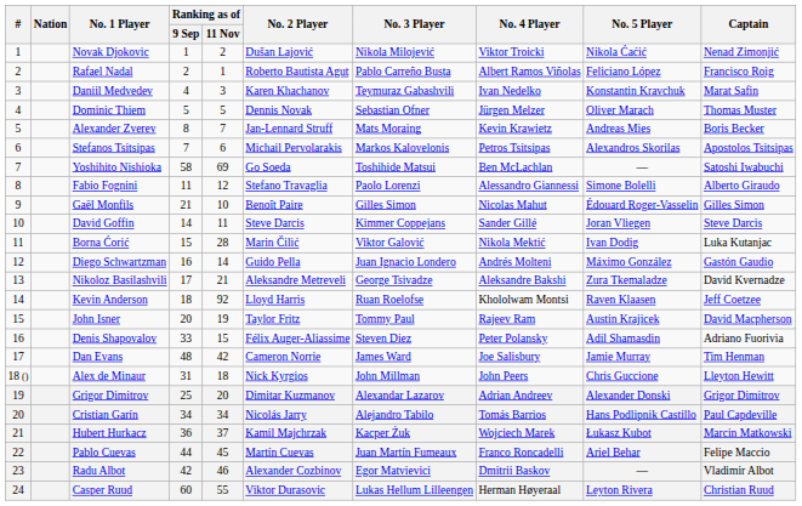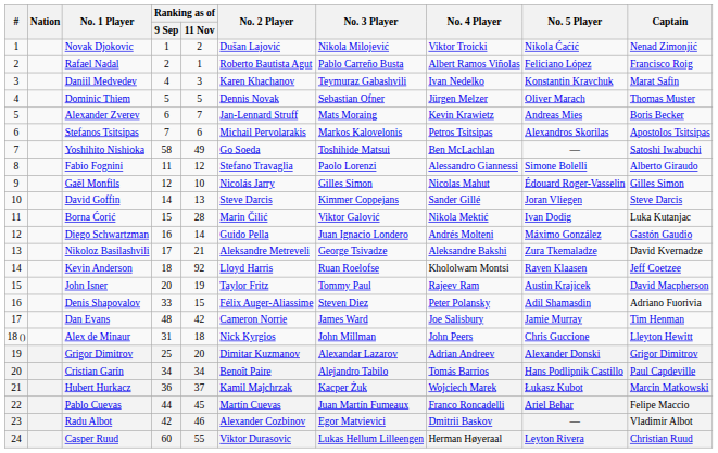 <table class="sortable wikitable nowrap" style=text-align:center;font-size:90%>
 <tr>
 <th rowspan=2>#</th>
 <th rowspan=2>Nation</th>
 <th rowspan=2>No. 1 Player</th>
 <th colspan=2>Ranking as of</th>
 <th rowspan=2>No. 2 Player</th>
 <th rowspan=2>No. 3 Player</th>
 <th rowspan=2>No. 4 Player</th>
 <th rowspan=2>No. 5 Player</th>
 <th rowspan=2>Captain</th>
 </tr>
 <tr>
 <th>9 Sep</th>
 <th>11 Nov</th>
 </tr>
 <tr>
 <td>1</td>
 <td align=left><strong></strong></td>
 <td align=left><a href='#'>Novak Djokovic</a></td>
 <td>1</td>
 <td>2</td>
 <td align=left><a href='#'>Dušan Lajović</a></td>
 <td align=left><a href='#'>Nikola Milojević</a></td>
 <td align=left><a href='#'>Viktor Troicki</a></td>
 <td align=left><a href='#'>Nikola Ćaćić</a></td>
 <td align=left><a href='#'>Nenad Zimonjić</a></td>
 </tr>
 <tr>
 <td>2</td>
 <td align=left><strong></strong></td>
 <td align=left><a href='#'>Rafael Nadal</a></td>
 <td>2</td>
 <td>1</td>
 <td align=left><a href='#'>Roberto Bautista Agut</a></td>
 <td align=left><a href='#'>Pablo Carreño Busta</a></td>
 <td align=left><a href='#'>Albert Ramos Viñolas</a></td>
 <td align=left><a href='#'>Feliciano López</a></td>
 <td align=left><a href='#'>Francisco Roig</a></td>
 </tr>
 <tr>
 <td>3</td>
 <td align=left><strong></strong></td>
 <td align=left><a href='#'>Daniil Medvedev</a></td>
 <td>4</td>
 <td>3</td>
 <td align=left><a href='#'>Karen Khachanov</a></td>
 <td align=left><a href='#'>Teymuraz Gabashvili</a></td>
 <td align=left><a href='#'>Ivan Nedelko</a></td>
 <td align=left><a href='#'>Konstantin Kravchuk</a></td>
 <td align=left><a href='#'>Marat Safin</a></td>
 </tr>
 <tr>
 <td>4</td>
 <td align=left><strong></strong></td>
 <td align=left><a href='#'>Dominic Thiem</a></td>
 <td>5</td>
 <td>5</td>
 <td align=left><a href='#'>Dennis Novak</a></td>
 <td align=left><a href='#'>Sebastian Ofner</a></td>
 <td align=left><a href='#'>Jürgen Melzer</a></td>
 <td align=left><a href='#'>Oliver Marach</a></td>
 <td align=left><a href='#'>Thomas Muster</a></td>
 </tr>
 <tr>
 <td>5</td>
 <td align=left><strong></strong></td>
 <td align=left><a href='#'>Alexander Zverev</a></td>
-<td>8</td>
+<td>6</td>
 <td>7</td>
 <td align=left><a href='#'>Jan-Lennard Struff</a></td>
 <td align=left><a href='#'>Mats Moraing</a></td>
 <td align=left><a href='#'>Kevin Krawietz</a></td>
 <td align=left><a href='#'>Andreas Mies</a></td>
 <td align=left><a href='#'>Boris Becker</a></td>
 </tr>
 <tr>
 <td>6</td>
 <td align=left><strong></strong></td>
 <td align=left><a href='#'>Stefanos Tsitsipas</a></td>
 <td>7</td>
 <td>6</td>
 <td align=left><a href='#'>Michail Pervolarakis</a></td>
 <td align=left><a href='#'>Markos Kalovelonis</a></td>
 <td align=left><a href='#'>Petros Tsitsipas</a></td>
 <td align=left><a href='#'>Alexandros Skorilas</a></td>
 <td align=left><a href='#'>Apostolos Tsitsipas</a></td>
 </tr>
 <tr>
 <td>7</td>
 <td align=left><strong></strong></td>
 <td align=left><a href='#'>Yoshihito Nishioka</a></td>
 <td>58</td>
-<td>69</td>
+<td>49</td>
 <td align=left><a href='#'>Go Soeda</a></td>
 <td align=left><a href='#'>Toshihide Matsui</a></td>
 <td align=left><a href='#'>Ben McLachlan</a></td>
 <td>—</td>
 <td align=left><a href='#'>Satoshi Iwabuchi</a></td>
 </tr>
 <tr>
 <td>8</td>
 <td align=left><strong></strong></td>
 <td align=left><a href='#'>Fabio Fognini</a></td>
 <td>11</td>
 <td>12</td>
 <td align=left><a href='#'>Stefano Travaglia</a></td>
 <td align=left><a href='#'>Paolo Lorenzi</a></td>
 <td align=left><a href='#'>Alessandro Giannessi</a></td>
 <td align=left><a href='#'>Simone Bolelli</a></td>
 <td align=left><a href='#'>Alberto Giraudo</a></td>
 </tr>
 <tr>
 <td>9</td>
 <td align=left><strong></strong></td>
 <td align=left><a href='#'>Gaël Monfils</a></td>
-<td>21</td>
+<td>12</td>
 <td>10</td>
-<td align=left><a href='#'>Benoît Paire</a></td>
+<td align=left><a href='#'>Nicolás Jarry</a></td>
 <td align=left><a href='#'>Gilles Simon</a></td>
 <td align=left><a href='#'>Nicolas Mahut</a></td>
 <td align=left><a href='#'>Édouard Roger-Vasselin</a></td>
 <td align=left><a href='#'>Gilles Simon</a></td>
 </tr>
 <tr>
 <td>10</td>
 <td align=left><strong></strong></td>
 <td align=left><a href='#'>David Goffin</a></td>
 <td>14</td>
-<td>11</td>
+<td>13</td>
 <td align=left><a href='#'>Steve Darcis</a></td>
 <td align=left><a href='#'>Kimmer Coppejans</a></td>
 <td align=left><a href='#'>Sander Gillé</a></td>
 <td align=left><a href='#'>Joran Vliegen</a></td>
 <td align=left><a href='#'>Steve Darcis</a></td>
 </tr>
 <tr>
 <td>11</td>
 <td align=left><strong></strong></td>
 <td align=left><a href='#'>Borna Ćorić</a></td>
 <td>15</td>
 <td>28</td>
 <td align=left><a href='#'>Marin Čilić</a></td>
 <td align=left><a href='#'>Viktor Galović</a></td>
 <td align=left><a href='#'>Nikola Mektić</a></td>
 <td align=left><a href='#'>Ivan Dodig</a></td>
 <td align=left>Luka Kutanjac</td>
 </tr>
 <tr>
 <td>12</td>
 <td align=left><strong></strong></td>
 <td align=left><a href='#'>Diego Schwartzman</a></td>
 <td>16</td>
 <td>14</td>
 <td align=left><a href='#'>Guido Pella</a></td>
 <td align=left><a href='#'>Juan Ignacio Londero</a></td>
 <td align=left><a href='#'>Andrés Molteni</a></td>
 <td align=left><a href='#'>Máximo González</a></td>
 <td align=left><a href='#'>Gastón Gaudio</a></td>
 </tr>
 <tr>
 <td>13</td>
 <td align=left><strong></strong></td>
 <td align=left><a href='#'>Nikoloz Basilashvili</a></td>
 <td>17</td>
 <td>21</td>
 <td align=left><a href='#'>Aleksandre Metreveli</a></td>
 <td align=left><a href='#'>George Tsivadze</a></td>
 <td align=left><a href='#'>Aleksandre Bakshi</a></td>
 <td align=left><a href='#'>Zura Tkemaladze</a></td>
 <td align=left>David Kvernadze</td>
 </tr>
 <tr>
 <td>14</td>
 <td align=left><strong></strong></td>
 <td align=left><a href='#'>Kevin Anderson</a></td>
 <td>18</td>
 <td>92</td>
 <td align=left><a href='#'>Lloyd Harris</a></td>
 <td align=left><a href='#'>Ruan Roelofse</a></td>
 <td align=left>Khololwam Montsi</td>
 <td align=left><a href='#'>Raven Klaasen</a></td>
 <td align=left><a href='#'>Jeff Coetzee</a></td>
 </tr>
 <tr>
 <td>15</td>
 <td align=left><strong></strong></td>
 <td align=left><a href='#'>John Isner</a></td>
 <td>20</td>
 <td>19</td>
 <td align=left><a href='#'>Taylor Fritz</a></td>
 <td align=left><a href='#'>Tommy Paul</a></td>
 <td align=left><a href='#'>Rajeev Ram</a></td>
 <td align=left><a href='#'>Austin Krajicek</a></td>
 <td align=left><a href='#'>David Macpherson</a></td>
 </tr>
 <tr>
 <td>16</td>
 <td align=left><strong></strong></td>
 <td align=left><a href='#'>Denis Shapovalov</a></td>
 <td>33</td>
 <td>15</td>
 <td align=left><a href='#'>Félix Auger-Aliassime</a></td>
 <td align=left><a href='#'>Steven Diez</a></td>
 <td align=left><a href='#'>Peter Polansky</a></td>
 <td align=left><a href='#'>Adil Shamasdin</a></td>
 <td align=left>Adriano Fuorivia</td>
 </tr>
 <tr>
 <td>17</td>
 <td align=left><strong></strong></td>
 <td align=left><a href='#'>Dan Evans</a></td>
 <td>48</td>
 <td>42</td>
 <td align=left><a href='#'>Cameron Norrie</a></td>
 <td align=left><a href='#'>James Ward</a></td>
 <td align=left><a href='#'>Joe Salisbury</a></td>
 <td align=left><a href='#'>Jamie Murray</a></td>
 <td align=left><a href='#'>Tim Henman</a></td>
 </tr>
 <tr>
 <td>18<small> ()</small></td>
 <td align=left><strong></strong></td>
 <td align=left><a href='#'>Alex de Minaur</a></td>
 <td>31</td>
 <td>18</td>
 <td align=left><a href='#'>Nick Kyrgios</a></td>
 <td align=left><a href='#'>John Millman</a></td>
 <td align=left><a href='#'>John Peers</a></td>
 <td align=left><a href='#'>Chris Guccione</a></td>
 <td align=left><a href='#'>Lleyton Hewitt</a></td>
 </tr>
 <tr bgcolor=f3f3f3>
 <td>19</td>
 <td align=left><strong></strong></td>
 <td align=left><a href='#'>Grigor Dimitrov</a></td>
 <td>25</td>
 <td>20</td>
 <td align=left><a href='#'>Dimitar Kuzmanov</a></td>
 <td align=left><a href='#'>Alexandar Lazarov</a></td>
 <td align=left><a href='#'>Adrian Andreev</a></td>
 <td align=left><a href='#'>Alexander Donski</a></td>
 <td align=left><a href='#'>Grigor Dimitrov</a></td>
 </tr>
 <tr bgcolor=f3f3f3>
 <td>20</td>
 <td align=left><strong></strong></td>
 <td align=left><a href='#'>Cristian Garín</a></td>
 <td>34</td>
 <td>34</td>
-<td align=left><a href='#'>Nicolás Jarry</a></td>
+<td align=left><a href='#'>Benoît Paire</a></td>
 <td align=left><a href='#'>Alejandro Tabilo</a></td>
 <td align=left><a href='#'>Tomás Barrios</a></td>
 <td align=left><a href='#'>Hans Podlipnik Castillo</a></td>
 <td align=left><a href='#'>Paul Capdeville</a></td>
 </tr>
 <tr bgcolor=f3f3f3>
 <td>21</td>
 <td align=left><strong></strong></td>
 <td align=left><a href='#'>Hubert Hurkacz</a></td>
 <td>36</td>
 <td>37</td>
 <td align=left><a href='#'>Kamil Majchrzak</a></td>
 <td align=left><a href='#'>Kacper Żuk</a></td>
 <td align=left><a href='#'>Wojciech Marek</a></td>
 <td align=left><a href='#'>Łukasz Kubot</a></td>
 <td align=left><a href='#'>Marcin Matkowski</a></td>
 </tr>
 <tr bgcolor=f3f3f3>
 <td>22</td>
 <td align=left><strong></strong></td>
 <td align=left><a href='#'>Pablo Cuevas</a></td>
 <td>44</td>
 <td>45</td>
 <td align=left><a href='#'>Martín Cuevas</a></td>
 <td align=left><a href='#'>Juan Martín Fumeaux</a></td>
 <td align=left><a href='#'>Franco Roncadelli</a></td>
 <td align=left><a href='#'>Ariel Behar</a></td>
 <td align=left>Felipe Maccio</td>
 </tr>
 <tr bgcolor=f3f3f3>
 <td>23</td>
 <td align=left><strong></strong></td>
 <td align=left><a href='#'>Radu Albot</a></td>
 <td>42</td>
 <td>46</td>
 <td align=left><a href='#'>Alexander Cozbinov</a></td>
 <td align=left><a href='#'>Egor Matvievici</a></td>
 <td align=left><a href='#'>Dmitrii Baskov</a></td>
 <td>—</td>
 <td align=left>Vladimir Albot</td>
 </tr>
 <tr bgcolor=f3f3f3>
 <td>24</td>
 <td align=left><strong></strong></td>
 <td align=left><a href='#'>Casper Ruud</a></td>
 <td>60</td>
 <td>55</td>
 <td align=left><a href='#'>Viktor Durasovic</a></td>
 <td align=left><a href='#'>Lukas Hellum Lilleengen</a></td>
 <td align=left>Herman Høyeraal</td>
 <td align=left><a href='#'>Leyton Rivera</a></td>
 <td align=left><a href='#'>Christian Ruud</a></td>
 </tr>
 </table>
